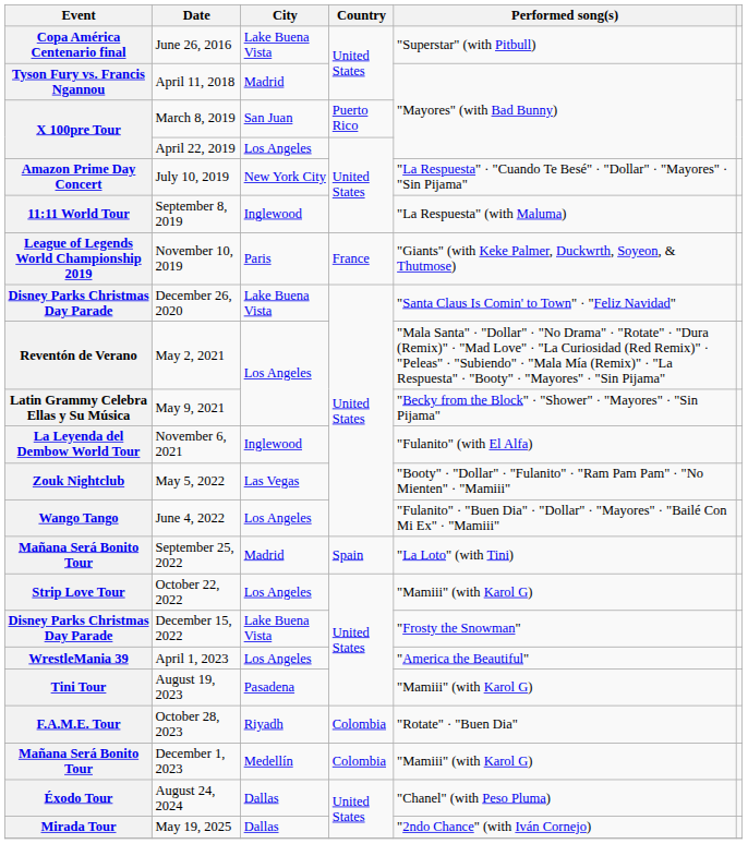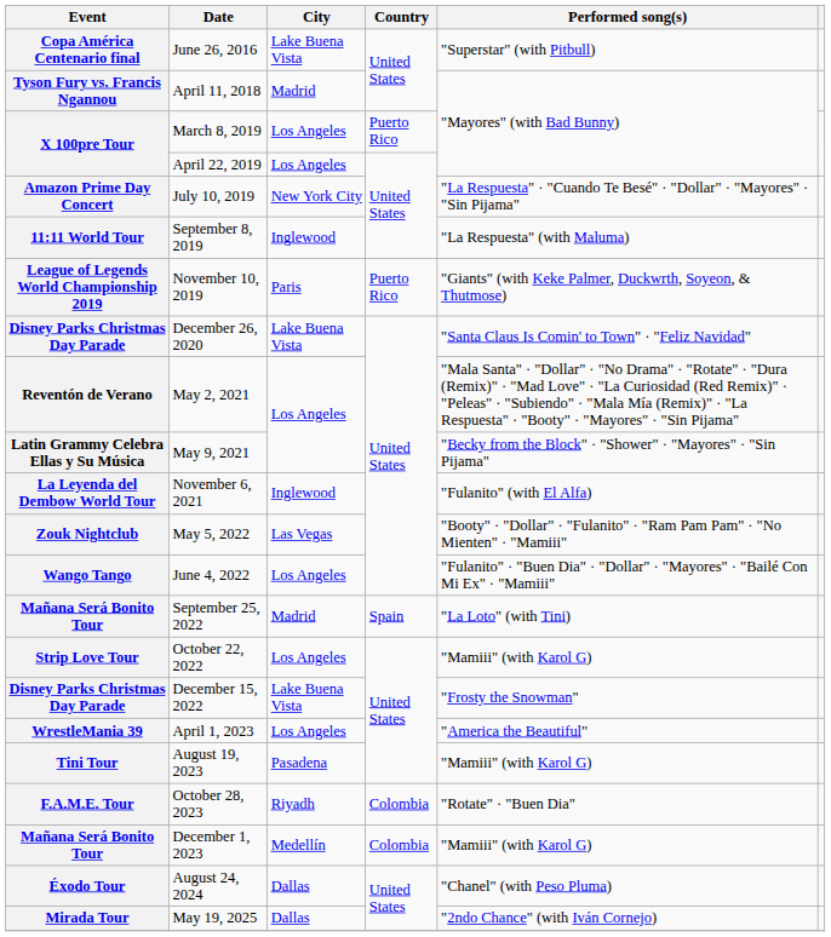 <table class="wikitable sortable plainrowheaders">
 <tr>
 <th style="width:20%;">Event</th>
 <th style="width:12%;">Date</th>
 <th style="width:12%;">City</th>
 <th>Country</th>
 <th>Performed song(s)</th>
 <th scope="col" class=""></th>
 </tr>
 <tr>
 <th scope="row"><a href='#'>Copa América Centenario final</a></th>
 <td>June 26, 2016</td>
 <td><a href='#'>Lake Buena Vista</a></td>
 <td rowspan="2"><a href='#'>United States</a></td>
 <td>"Superstar" (with <a href='#'>Pitbull</a>)</td>
 <td></td>
 </tr>
 <tr>
 <th scope="row"><a href='#'>Tyson Fury vs. Francis Ngannou</a></th>
 <td>April 11, 2018</td>
 <td><a href='#'>Madrid</a></td>
 <td rowspan="3">"Mayores" (with <a href='#'>Bad Bunny</a>)</td>
 <td style="text-align:center;"></td>
 </tr>
 <tr>
 <th rowspan="2" scope="row"><a href='#'>X 100pre Tour</a></th>
 <td>March 8, 2019</td>
-<td><a href='#'>San Juan</a></td>
+<td><a href='#'>Los Angeles</a></td>
 <td><a href='#'>Puerto Rico</a></td>
 <td style="text-align:center;" rowspan="2"></td>
 </tr>
 <tr>
 <td>April 22, 2019</td>
 <td><a href='#'>Los Angeles</a></td>
 <td rowspan="3"><a href='#'>United States</a></td>
 </tr>
 <tr>
 <th scope="row"><a href='#'>Amazon Prime Day Concert</a></th>
 <td>July 10, 2019</td>
 <td><a href='#'>New York City</a></td>
 <td>"<a href='#'>La Respuesta</a>" · "Cuando Te Besé" · "Dollar" · "Mayores" · "Sin Pijama"</td>
 <td style="text-align:center;"></td>
 </tr>
 <tr>
 <th scope="row"><a href='#'>11:11 World Tour</a></th>
 <td>September 8, 2019</td>
 <td><a href='#'>Inglewood</a></td>
 <td>"La Respuesta" (with <a href='#'>Maluma</a>)</td>
 <td style="text-align:center;"></td>
 </tr>
 <tr>
 <th scope="row"><a href='#'>League of Legends World Championship 2019</a></th>
 <td>November 10, 2019</td>
 <td><a href='#'>Paris</a></td>
-<td><a href='#'>France</a></td>
+<td><a href='#'>Puerto Rico</a></td>
 <td>"Giants" (with <a href='#'>Keke Palmer</a>, <a href='#'>Duckwrth</a>, <a href='#'>Soyeon</a>, & <a href='#'>Thutmose</a>)</td>
 <td></td>
 </tr>
 <tr>
 <th scope="row"><a href='#'>Disney Parks Christmas Day Parade</a></th>
 <td>December 26, 2020</td>
 <td><a href='#'>Lake Buena Vista</a></td>
 <td rowspan="6"><a href='#'>United States</a></td>
 <td>"<a href='#'>Santa Claus Is Comin' to Town</a>" · "<a href='#'>Feliz Navidad</a>"</td>
 <td></td>
 </tr>
 <tr>
 <th scope="row">Reventón de Verano</th>
 <td>May 2, 2021</td>
 <td rowspan="2"><a href='#'>Los Angeles</a></td>
 <td>"Mala Santa" · "Dollar" · "No Drama" · "Rotate" · "Dura (Remix)" · "Mad Love" · "La Curiosidad (Red Remix)" · "Peleas" · "Subiendo" · "Mala Mía (Remix)" · "La Respuesta" · "Booty" · "Mayores" · "Sin Pijama"</td>
 <td style="text-align:center;"></td>
 </tr>
 <tr>
 <th scope="row">Latin Grammy Celebra Ellas y Su Música</th>
 <td>May 9, 2021</td>
 <td>"<a href='#'>Becky from the Block</a>" · "Shower" · "Mayores" · "Sin Pijama"</td>
 <td></td>
 </tr>
 <tr>
 <th scope="row"><a href='#'>La Leyenda del Dembow World Tour</a></th>
 <td>November 6, 2021</td>
 <td><a href='#'>Inglewood</a></td>
 <td>"Fulanito" (with <a href='#'>El Alfa</a>)</td>
 <td></td>
 </tr>
 <tr>
 <th scope="row"><a href='#'>Zouk Nightclub</a></th>
 <td>May 5, 2022</td>
 <td><a href='#'>Las Vegas</a></td>
 <td>"Booty" · "Dollar" · "Fulanito" · "Ram Pam Pam" · "No Mienten" · "Mamiii"</td>
 <td></td>
 </tr>
 <tr>
 <th scope="row"><a href='#'>Wango Tango</a></th>
 <td>June 4, 2022</td>
 <td><a href='#'>Los Angeles</a></td>
 <td>"Fulanito" · "Buen Dia" · "Dollar" · "Mayores" · "Bailé Con Mi Ex" · "Mamiii"</td>
 <td style="text-align:center;"></td>
 </tr>
 <tr>
 <th scope="row"><a href='#'>Mañana Será Bonito Tour</a></th>
 <td>September 25, 2022</td>
 <td><a href='#'>Madrid</a></td>
 <td><a href='#'>Spain</a></td>
 <td>"<a href='#'>La Loto</a>" (with <a href='#'>Tini</a>)</td>
 <td style="text-align:center;"></td>
 </tr>
 <tr>
 <th scope="row"><a href='#'>Strip Love Tour</a></th>
 <td>October 22, 2022</td>
 <td><a href='#'>Los Angeles</a></td>
 <td rowspan="4"><a href='#'>United States</a></td>
 <td>"Mamiii" (with <a href='#'>Karol G</a>)</td>
 <td style="text-align:center;"></td>
 </tr>
 <tr>
 <th scope="row"><a href='#'>Disney Parks Christmas Day Parade</a></th>
 <td>December 15, 2022</td>
 <td><a href='#'>Lake Buena Vista</a></td>
 <td>"<a href='#'>Frosty the Snowman</a>"</td>
 <td></td>
 </tr>
 <tr>
 <th scope="row"><a href='#'>WrestleMania 39</a></th>
 <td>April 1, 2023</td>
 <td><a href='#'>Los Angeles</a></td>
 <td>"<a href='#'>America the Beautiful</a>"</td>
 <td></td>
 </tr>
 <tr>
 <th scope="row"><a href='#'>Tini Tour</a></th>
 <td>August 19, 2023</td>
 <td><a href='#'>Pasadena</a></td>
 <td>"Mamiii" (with <a href='#'>Karol G</a>)</td>
 <td style="text-align:center;"></td>
 </tr>
 <tr>
 <th scope="row"><a href='#'>F.A.M.E. Tour</a></th>
 <td>October 28, 2023</td>
 <td><a href='#'>Riyadh</a></td>
 <td><a href='#'>Colombia</a></td>
 <td>"Rotate" · "Buen Dia"</td>
 <td></td>
 </tr>
 <tr>
 <th scope="row"><a href='#'>Mañana Será Bonito Tour</a></th>
 <td>December 1, 2023</td>
 <td><a href='#'>Medellín</a></td>
 <td><a href='#'>Colombia</a></td>
 <td>"Mamiii" (with <a href='#'>Karol G</a>)</td>
 <td style="text-align:center;"></td>
 </tr>
 <tr>
 <th scope="row"><a href='#'>Éxodo Tour</a></th>
 <td>August 24, 2024</td>
 <td><a href='#'>Dallas</a></td>
 <td rowspan="2"><a href='#'>United States</a></td>
 <td>"Chanel" (with <a href='#'>Peso Pluma</a>)</td>
 <td style="text-align:center;"></td>
 </tr>
 <tr>
 <th scope="row"><a href='#'>Mirada Tour</a></th>
 <td>May 19, 2025</td>
 <td><a href='#'>Dallas</a></td>
 <td>"<a href='#'>2ndo Chance</a>" (with <a href='#'>Iván Cornejo</a>)</td>
 <td></td>
 </tr>
 <tr>
 </tr>
 </table>
